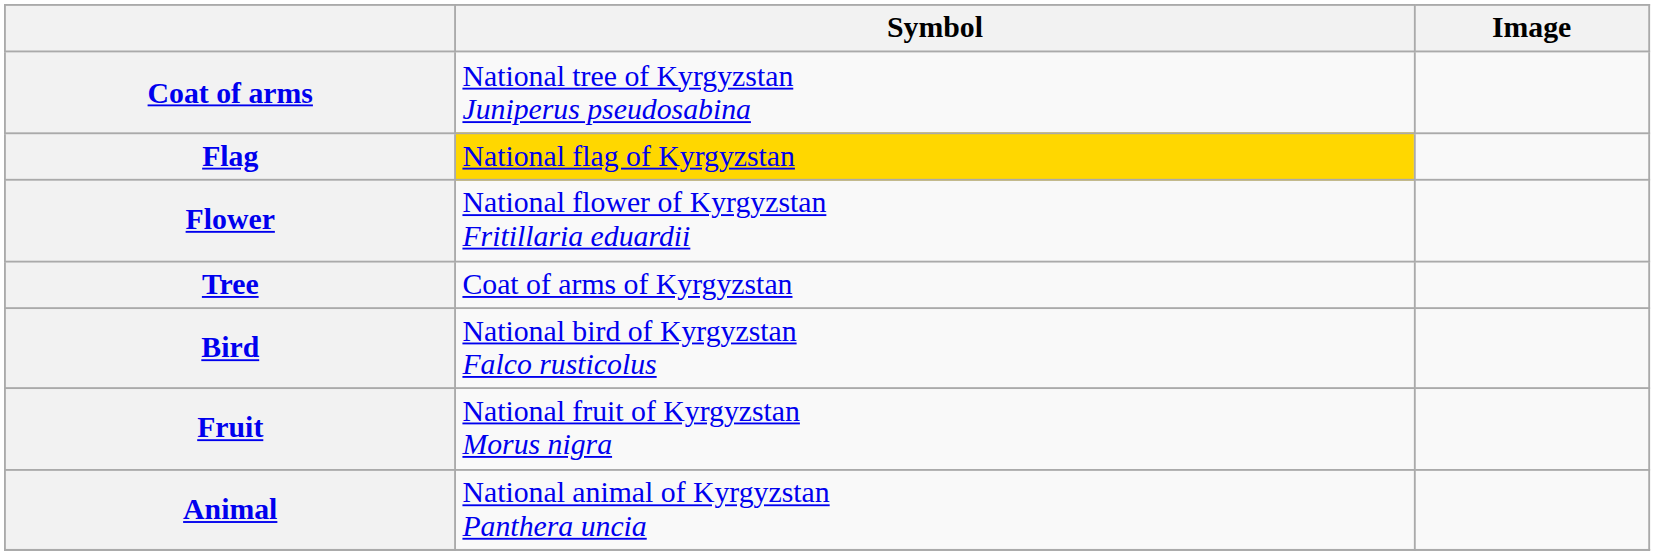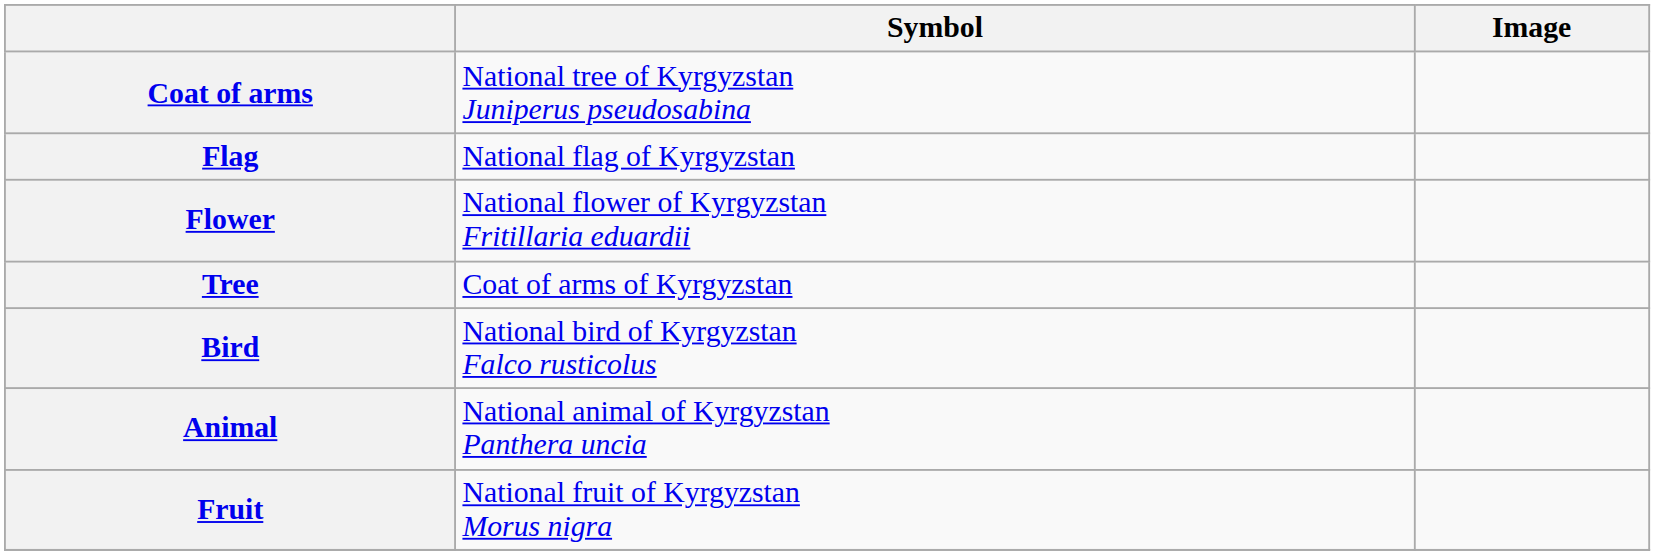 <table class="wikitable" style="width:70%;">
 <tr>
 <th></th>
 <th>Symbol</th>
 <th>Image</th>
 </tr>
 <tr>
 <th><a href='#'>Coat of arms</a></th>
 <td><a href='#'>National tree of Kyrgyzstan</a><br> <em><a href='#'>Juniperus pseudosabina</a></em></td>
 <td></td>
 </tr>
 <tr>
 <th><a href='#'>Flag</a></th>
-<td style="background: gold;"><a href='#'>National flag of Kyrgyzstan</a></td>
+<td><a href='#'>National flag of Kyrgyzstan</a></td>
 <td></td>
 </tr>
 <tr>
 <th><a href='#'>Flower</a></th>
 <td><a href='#'>National flower of Kyrgyzstan</a><br> <em><a href='#'>Fritillaria eduardii </a></em></td>
 <td></td>
 </tr>
 <tr>
 <th><a href='#'>Tree</a></th>
 <td><a href='#'>Coat of arms of Kyrgyzstan</a></td>
 <td></td>
 </tr>
 <tr>
 <th><a href='#'>Bird</a></th>
 <td><a href='#'>National bird of Kyrgyzstan</a><br> <em><a href='#'>Falco rusticolus</a></em></td>
 <td></td>
 </tr>
 <tr>
+<th><a href='#'>Animal</a></th>
+<td><a href='#'>National animal of Kyrgyzstan</a><br> <em><a href='#'>Panthera uncia</a></em></td>
+<td></td>
+</tr>
+<tr>
 <th><a href='#'>Fruit</a></th>
 <td><a href='#'>National fruit of Kyrgyzstan</a><br> <em><a href='#'>Morus nigra</a></em></td>
 <td></td>
 </tr>
 <tr>
-<th><a href='#'>Animal</a></th>
-<td><a href='#'>National animal of Kyrgyzstan</a><br> <em><a href='#'>Panthera uncia</a></em></td>
-<td></td>
-</tr>
-<tr>
 </tr>
 </table>
